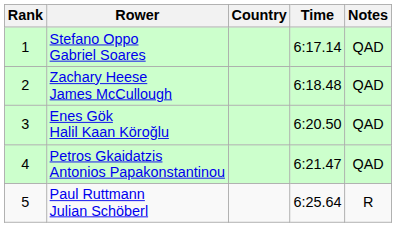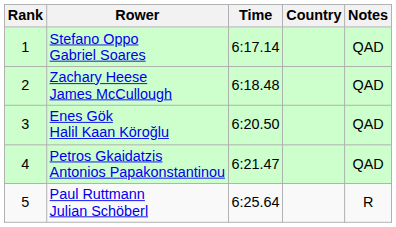 <table class="wikitable" style="text-align:center">
 <tr>
 <th>Rank</th>
 <th>Rower</th>
+<th>Time</th>
 <th>Country</th>
-<th>Time</th>
 <th>Notes</th>
 </tr>
 <tr bgcolor=ccffcc>
 <td>1</td>
 <td align="left"><a href='#'>Stefano Oppo</a><br><a href='#'>Gabriel Soares</a></td>
+<td>6:17.14</td>
 <td align="left"></td>
-<td>6:17.14</td>
 <td>QAD</td>
 </tr>
 <tr bgcolor=ccffcc>
 <td>2</td>
 <td align="left"><a href='#'>Zachary Heese</a><br><a href='#'>James McCullough</a></td>
+<td>6:18.48</td>
 <td align="left"></td>
-<td>6:18.48</td>
 <td>QAD</td>
 </tr>
 <tr bgcolor=ccffcc>
 <td>3</td>
 <td align="left"><a href='#'>Enes Gök</a><br><a href='#'>Halil Kaan Köroğlu</a></td>
+<td>6:20.50</td>
 <td align="left"></td>
-<td>6:20.50</td>
 <td>QAD</td>
 </tr>
 <tr bgcolor=ccffcc>
 <td>4</td>
 <td align="left"><a href='#'>Petros Gkaidatzis</a><br><a href='#'>Antonios Papakonstantinou</a></td>
+<td>6:21.47</td>
 <td align="left"></td>
-<td>6:21.47</td>
 <td>QAD</td>
 </tr>
 <tr>
 <td>5</td>
 <td align="left"><a href='#'>Paul Ruttmann</a><br><a href='#'>Julian Schöberl</a></td>
+<td>6:25.64</td>
 <td align="left"></td>
-<td>6:25.64</td>
 <td>R</td>
 </tr>
 </table>
